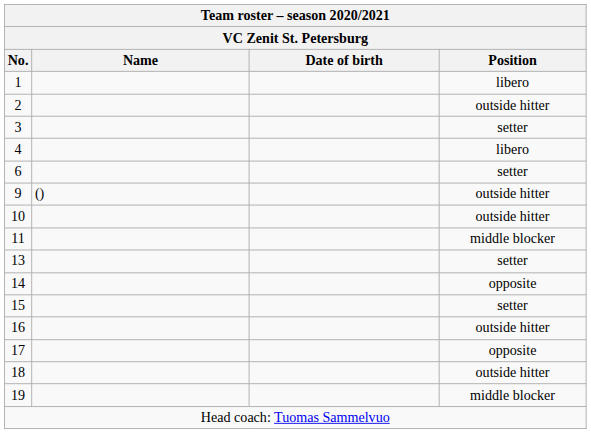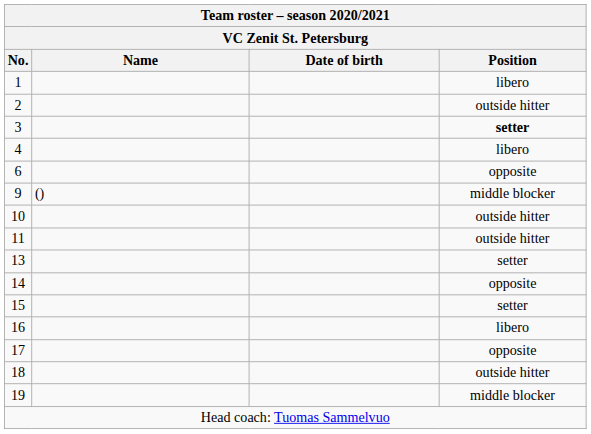 <table class="wikitable collapsible collapsed sortable" style="font-size:100%; text-align:center;">
 <tr>
 <th colspan=6>Team roster – season 2020/2021</th>
 </tr>
 <tr>
 <th colspan=6>VC Zenit St. Petersburg</th>
 </tr>
 <tr>
 <th>No.</th>
 <th style="width:15em">Name</th>
 <th style="width:13em">Date of birth</th>
 <th style="width:10em">Position</th>
 </tr>
 <tr>
 <td>1</td>
 <td align=left> </td>
 <td align=right></td>
 <td>libero</td>
 </tr>
 <tr>
 <td>2</td>
 <td align=left> </td>
 <td align=right></td>
 <td>outside hitter</td>
 </tr>
 <tr>
 <td>3</td>
 <td align=left> </td>
 <td align=right></td>
-<td>setter</td>
+<td><strong>setter</strong></td>
 </tr>
 <tr>
 <td>4</td>
 <td align=left> </td>
 <td align=right></td>
 <td>libero</td>
 </tr>
 <tr>
 <td>6</td>
 <td align=left> </td>
 <td align=right></td>
-<td>setter</td>
+<td>opposite</td>
 </tr>
 <tr>
 <td>9</td>
 <td align=left>  ()</td>
 <td align=right></td>
-<td>outside hitter</td>
+<td>middle blocker</td>
 </tr>
 <tr>
 <td>10</td>
 <td align=left> </td>
 <td align=right></td>
 <td>outside hitter</td>
 </tr>
 <tr>
 <td>11</td>
 <td align=left> </td>
 <td align=right></td>
-<td>middle blocker</td>
+<td>outside hitter</td>
 </tr>
 <tr>
 <td>13</td>
 <td align=left> </td>
 <td align=right></td>
 <td>setter</td>
 </tr>
 <tr>
 <td>14</td>
 <td align=left> </td>
 <td align=right></td>
 <td>opposite</td>
 </tr>
 <tr>
 <td>15</td>
 <td align=left> </td>
 <td align=right></td>
 <td>setter</td>
 </tr>
 <tr>
 <td>16</td>
 <td align=left> </td>
 <td align=right></td>
-<td>outside hitter</td>
+<td>libero</td>
 </tr>
 <tr>
 <td>17</td>
 <td align=left> </td>
 <td align=right></td>
 <td>opposite</td>
 </tr>
 <tr>
 <td>18</td>
 <td align=left> </td>
 <td align=right></td>
 <td>outside hitter</td>
 </tr>
 <tr>
 <td>19</td>
 <td align=left> </td>
 <td align=right></td>
 <td>middle blocker</td>
 </tr>
 <tr>
 <td colspan=4>Head coach: <a href='#'>Tuomas Sammelvuo</a></td>
 </tr>
 </table>
